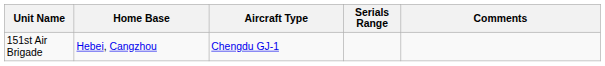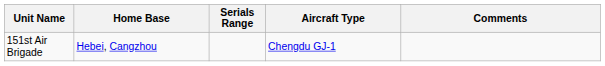 <table class="wikitable">
 <tr>
 <th scope="col" width="100">Unit Name</th>
 <th scope="col" width="200">Home Base</th>
+<th scope="col" width="80">Serials Range</th>
 <th scope="col" width="200">Aircraft Type</th>
-<th scope="col" width="80">Serials Range</th>
 <th scope="col" width="300">Comments</th>
 </tr>
 <tr>
 <td>151st Air Brigade</td>
 <td><a href='#'>Hebei</a>, <a href='#'>Cangzhou</a></td>
+<td></td>
 <td><a href='#'>Chengdu GJ-1</a></td>
-<td></td>
 <td></td>
 </tr>
 </table>
